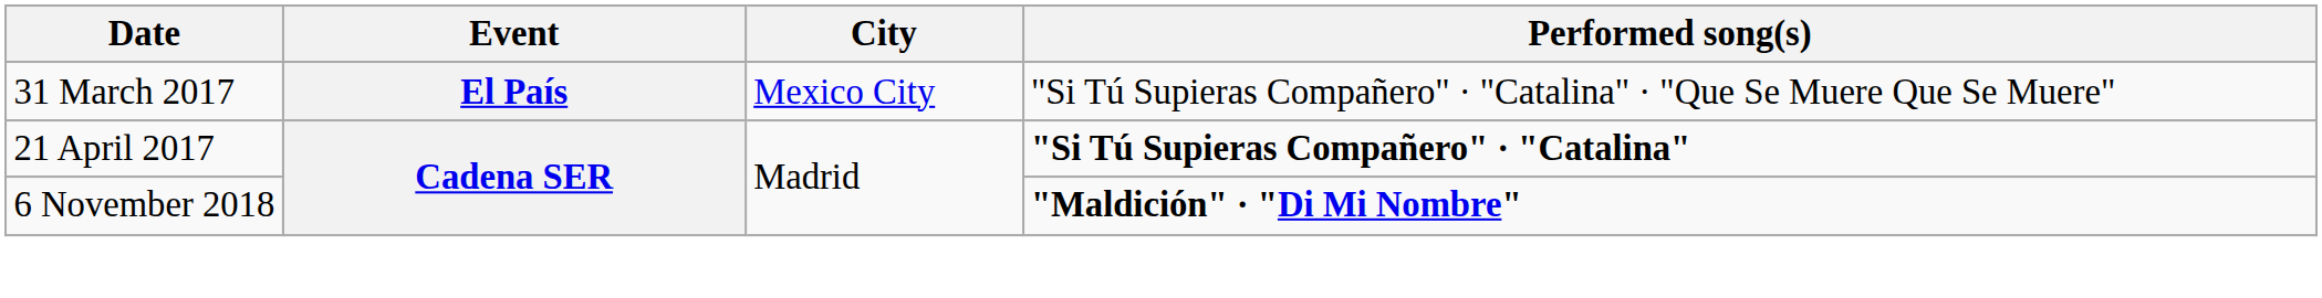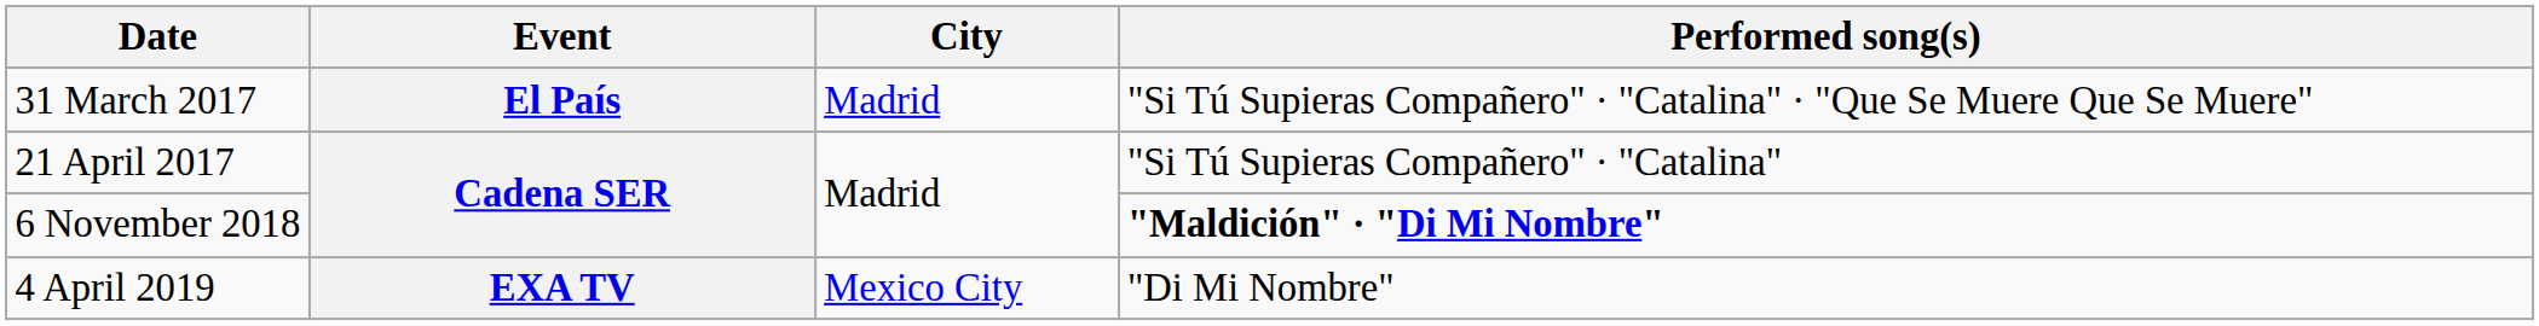 <table class="wikitable sortable plainrowheaders">
 <tr>
 <th style="width:12%;">Date</th>
 <th style="width:20%;">Event</th>
 <th style="width:12%;">City</th>
 <th>Performed song(s)</th>
 </tr>
 <tr>
 <td>31 March 2017</td>
 <th scope="row"><a href='#'>El País</a></th>
-<td><a href='#'>Mexico City</a></td>
+<td><a href='#'>Madrid</a></td>
 <td>"Si Tú Supieras Compañero" · "Catalina" · "Que Se Muere Que Se Muere"</td>
 </tr>
 <tr>
 <td>21 April 2017</td>
 <th rowspan="2" scope="row"><a href='#'>Cadena SER</a></th>
 <td rowspan="2">Madrid</td>
-<td><strong>"Si Tú Supieras Compañero" · "Catalina"</strong></td>
+<td>"Si Tú Supieras Compañero" · "Catalina"</td>
 </tr>
 <tr>
 <td>6 November 2018</td>
 <td><strong>"Maldición" · "<a href='#'>Di Mi Nombre</a>"</strong></td>
 </tr>
+<tr>
+<td>4 April 2019</td>
+<th scope="row"><a href='#'>EXA TV</a></th>
+<td><a href='#'>Mexico City</a></td>
+<td>"Di Mi Nombre"</td>
+</tr>
 </table>
